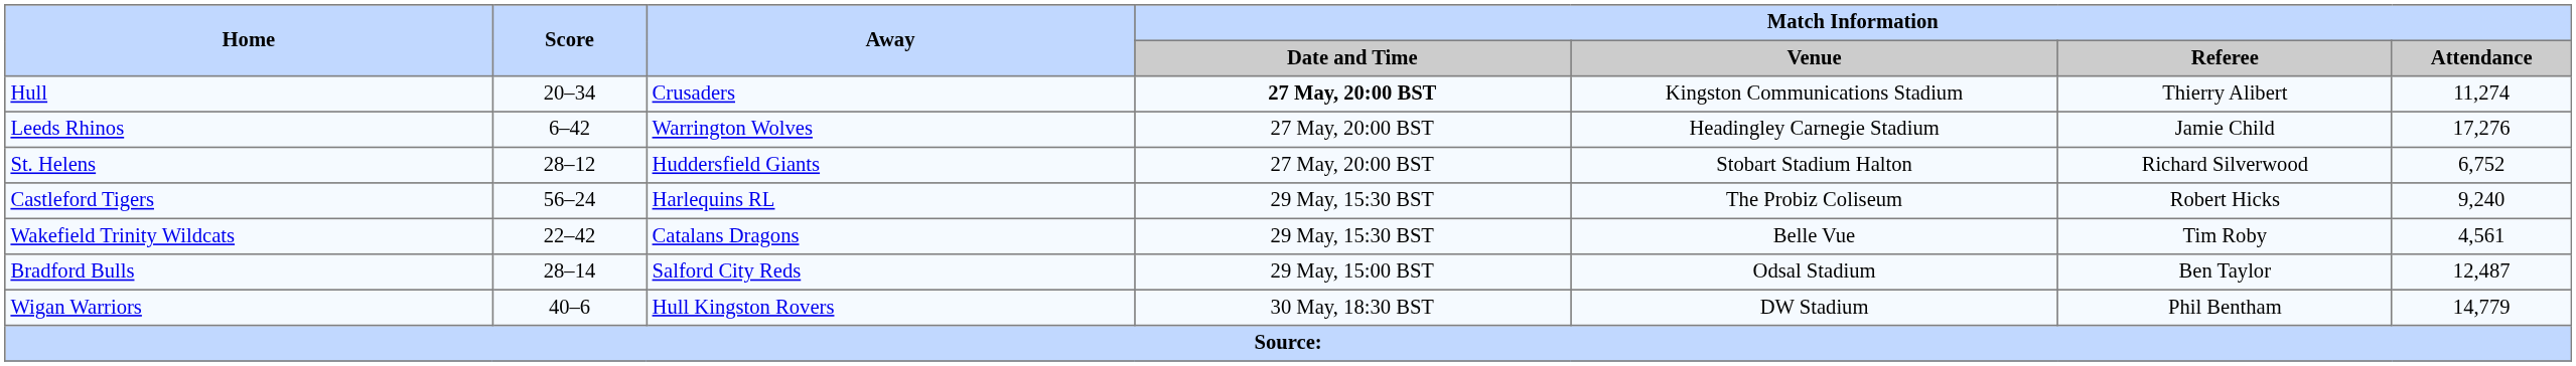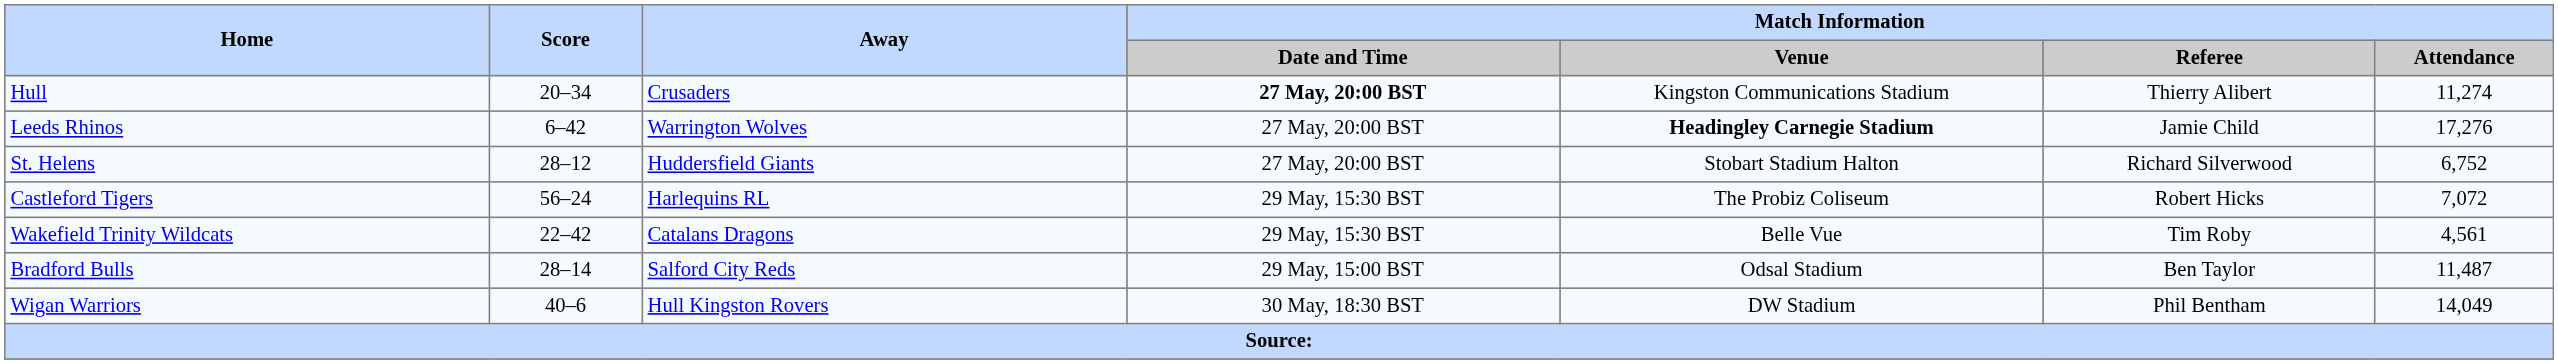 <table border="1" cellpadding="3" cellspacing="0" style="border-collapse:collapse; font-size:80%; text-align:center; width:100%;">
 <tr style="background:#c1d8ff;">
 <th rowspan="2" style="width:19%;">Home</th>
 <th rowspan="2" style="width:6%;">Score</th>
 <th rowspan="2" style="width:19%;">Away</th>
 <th colspan=6>Match Information</th>
 </tr>
 <tr style="background:#ccc;">
 <th width=17%>Date and Time</th>
 <th width=19%>Venue</th>
 <th width=13%>Referee</th>
 <th width=7%>Attendance</th>
 </tr>
 <tr style="background:#f5faff;">
 <td align=left> <a href='#'>Hull</a></td>
 <td>20–34</td>
 <td align=left> <a href='#'>Crusaders</a></td>
 <td><strong>27 May, 20:00 BST</strong></td>
 <td>Kingston Communications Stadium</td>
 <td>Thierry Alibert</td>
 <td>11,274</td>
 </tr>
 <tr style="background:#f5faff;">
 <td align=left> <a href='#'>Leeds Rhinos</a></td>
 <td>6–42</td>
 <td align=left> <a href='#'>Warrington Wolves</a></td>
 <td>27 May, 20:00 BST</td>
-<td>Headingley Carnegie Stadium</td>
+<td><strong>Headingley Carnegie Stadium</strong></td>
 <td>Jamie Child</td>
 <td>17,276</td>
 </tr>
 <tr style="background:#f5faff;">
 <td align=left> <a href='#'>St. Helens</a></td>
 <td>28–12</td>
 <td align=left> <a href='#'>Huddersfield Giants</a></td>
 <td>27 May, 20:00 BST</td>
 <td>Stobart Stadium Halton</td>
 <td>Richard Silverwood</td>
 <td>6,752</td>
 </tr>
 <tr style="background:#f5faff;">
 <td align=left> <a href='#'>Castleford Tigers</a></td>
 <td>56–24</td>
 <td align=left> <a href='#'>Harlequins RL</a></td>
 <td>29 May, 15:30 BST</td>
 <td>The Probiz Coliseum</td>
 <td>Robert Hicks</td>
-<td>9,240</td>
+<td>7,072</td>
 </tr>
 <tr style="background:#f5faff;">
 <td align=left> <a href='#'>Wakefield Trinity Wildcats</a></td>
 <td>22–42</td>
 <td align=left> <a href='#'>Catalans Dragons</a></td>
 <td>29 May, 15:30 BST</td>
 <td>Belle Vue</td>
 <td>Tim Roby</td>
 <td>4,561</td>
 </tr>
 <tr style="background:#f5faff;">
 <td align=left> <a href='#'>Bradford Bulls</a></td>
 <td>28–14</td>
 <td align=left> <a href='#'>Salford City Reds</a></td>
 <td>29 May, 15:00 BST</td>
 <td>Odsal Stadium</td>
 <td>Ben Taylor</td>
-<td>12,487</td>
+<td>11,487</td>
 </tr>
 <tr style="background:#f5faff;">
 <td align=left> <a href='#'>Wigan Warriors</a></td>
 <td>40–6</td>
 <td align=left> <a href='#'>Hull Kingston Rovers</a></td>
 <td>30 May, 18:30 BST</td>
 <td>DW Stadium</td>
 <td>Phil Bentham</td>
-<td>14,779</td>
+<td>14,049</td>
 </tr>
 <tr style="background:#c1d8ff;">
 <th colspan=12>Source:</th>
 </tr>
 </table>
